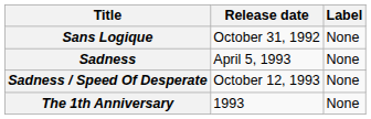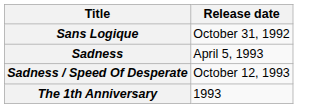 <table class="wikitable plainrowheaders">
 <tr>
 <th>Title</th>
 <th>Release date</th>
-<th>Label</th>
 </tr>
 <tr>
 <th scope="row"><em>Sans Logique</em></th>
 <td>October 31, 1992</td>
-<td>None</td>
 </tr>
 <tr>
 <th scope="row"><em>Sadness</em></th>
 <td>April 5, 1993</td>
-<td>None</td>
 </tr>
 <tr>
 <th scope="row"><em>Sadness / Speed Of Desperate</em></th>
 <td>October 12, 1993</td>
-<td>None</td>
 </tr>
 <tr>
 <th scope="row"><em>The 1th Anniversary</em></th>
 <td>1993</td>
-<td>None</td>
 </tr>
 </table>
